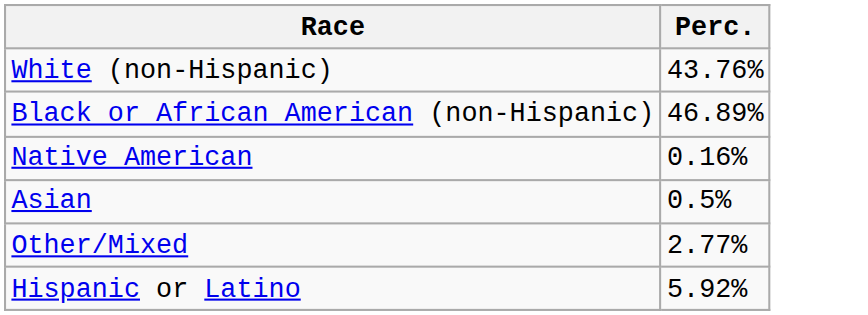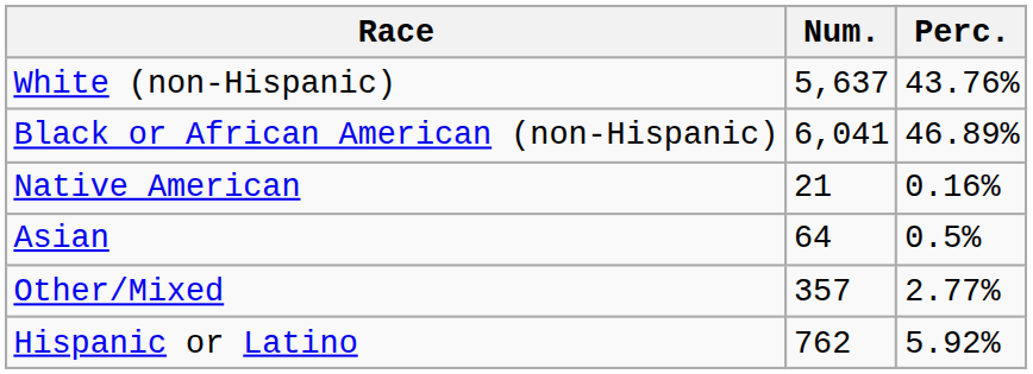 <table class="wikitable">
 <tr>
 <th>Race</th>
+<th>Num.</th>
 <th>Perc.</th>
 </tr>
 <tr>
 <td><a href='#'>White</a> (non-Hispanic)</td>
+<td>5,637</td>
 <td>43.76%</td>
 </tr>
 <tr>
 <td><a href='#'>Black or African American</a> (non-Hispanic)</td>
+<td>6,041</td>
 <td>46.89%</td>
 </tr>
 <tr>
 <td><a href='#'>Native American</a></td>
+<td>21</td>
 <td>0.16%</td>
 </tr>
 <tr>
 <td><a href='#'>Asian</a></td>
+<td>64</td>
 <td>0.5%</td>
 </tr>
 <tr>
 <td><a href='#'>Other/Mixed</a></td>
+<td>357</td>
 <td>2.77%</td>
 </tr>
 <tr>
 <td><a href='#'>Hispanic</a> or <a href='#'>Latino</a></td>
+<td>762</td>
 <td>5.92%</td>
 </tr>
 </table>
